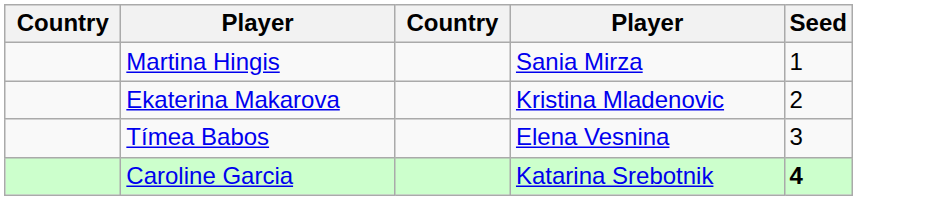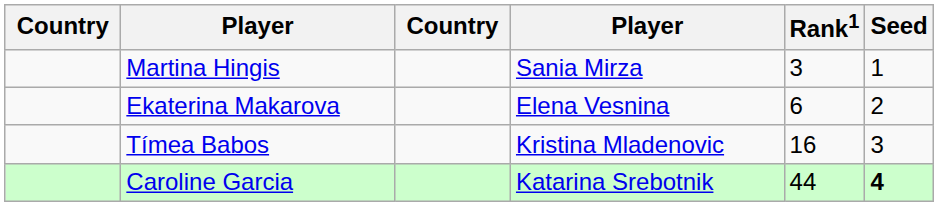 <table class="sortable wikitable">
 <tr>
 <th width="70">Country</th>
 <th width="175">Player</th>
 <th width="70">Country</th>
 <th width="175">Player</th>
+<th>Rank<sup>1</sup></th>
 <th>Seed</th>
 </tr>
 <tr>
 <td></td>
 <td><a href='#'>Martina Hingis</a></td>
 <td></td>
 <td><a href='#'>Sania Mirza</a></td>
+<td>3</td>
 <td>1</td>
 </tr>
 <tr>
 <td></td>
 <td><a href='#'>Ekaterina Makarova</a></td>
 <td></td>
-<td><a href='#'>Kristina Mladenovic</a></td>
+<td><a href='#'>Elena Vesnina</a></td>
+<td>6</td>
 <td>2</td>
 </tr>
 <tr>
 <td></td>
 <td><a href='#'>Tímea Babos</a></td>
 <td></td>
-<td><a href='#'>Elena Vesnina</a></td>
+<td><a href='#'>Kristina Mladenovic</a></td>
+<td>16</td>
 <td>3</td>
 </tr>
 <tr style="background:#cfc;">
 <td></td>
 <td><a href='#'>Caroline Garcia</a></td>
 <td></td>
 <td><a href='#'>Katarina Srebotnik</a></td>
+<td>44</td>
 <td><strong>4</strong></td>
 </tr>
 </table>
